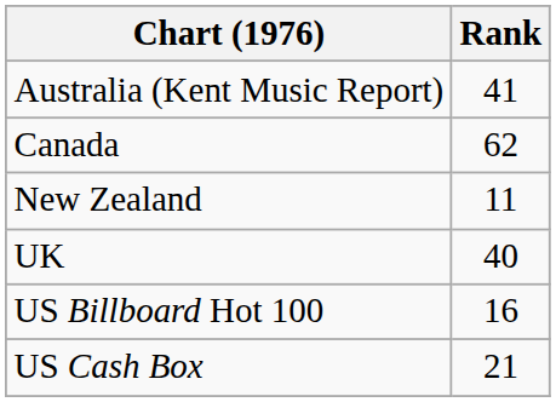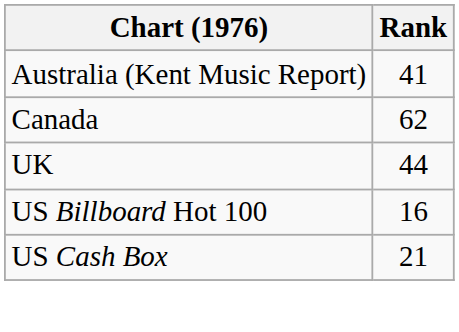 <table class="wikitable sortable">
 <tr>
 <th align="left">Chart (1976)</th>
 <th style="text-align:center;">Rank</th>
 </tr>
 <tr>
 <td>Australia (Kent Music Report)</td>
 <td style="text-align:center;">41</td>
 </tr>
 <tr>
 <td>Canada</td>
 <td style="text-align:center;">62</td>
 </tr>
 <tr>
-<td>New Zealand</td>
-<td style="text-align:center;">11</td>
-</tr>
-<tr>
 <td>UK</td>
-<td style="text-align:center;">40</td>
+<td style="text-align:center;">44</td>
 </tr>
 <tr>
 <td>US <em>Billboard</em> Hot 100</td>
 <td style="text-align:center;">16</td>
 </tr>
 <tr>
 <td>US <em>Cash Box</em> </td>
 <td style="text-align:center;">21</td>
 </tr>
 </table>
